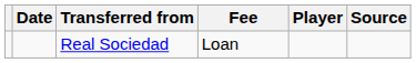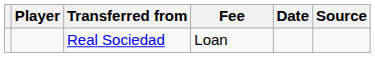 <table class="wikitable plainrowheaders sortable">
 <tr>
 <th></th>
-<th scope="col">Date</th>
+<th scope="col">Player</th>
 <th>Transferred from</th>
 <th style="width: 80px;">Fee</th>
-<th scope="col">Player</th>
+<th scope="col">Date</th>
 <th scope="col">Source</th>
 </tr>
 <tr>
 <td align="center"></td>
 <td></td>
 <td> <a href='#'>Real Sociedad</a></td>
 <td>Loan</td>
 <td></td>
 <td></td>
 </tr>
 </table>
